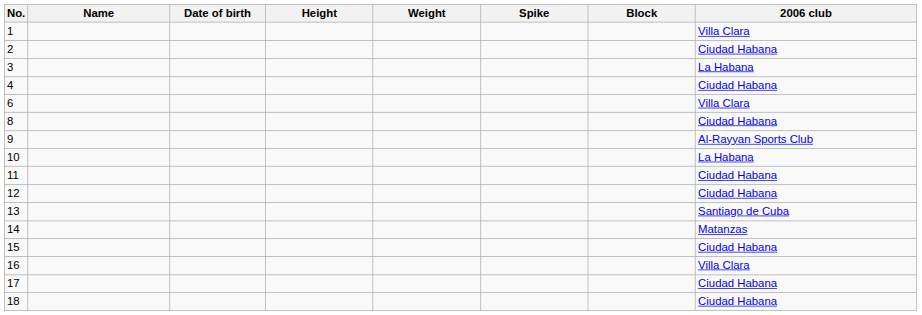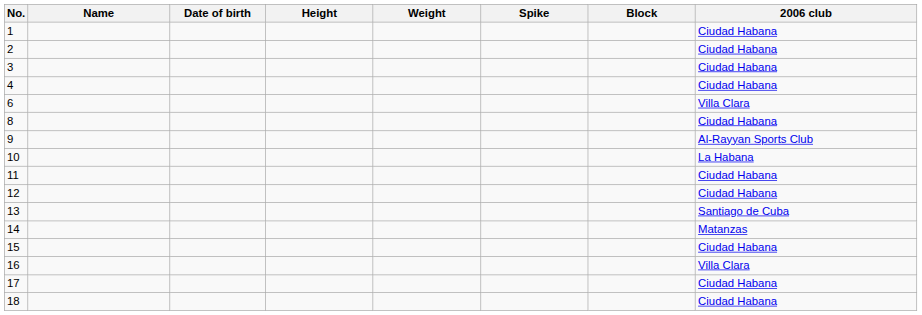 <table class="wikitable sortable" style=font-size:100%; text-align:center;>
 <tr>
 <th>No.</th>
 <th style=width:12em>Name</th>
 <th style=width:8em>Date of birth</th>
 <th style=width:9em>Height</th>
 <th style=width:9em>Weight</th>
 <th style=width:9em>Spike</th>
 <th style=width:9em>Block</th>
 <th style=width:19em>2006 club</th>
 </tr>
 <tr>
 <td>1</td>
 <td align=left></td>
 <td align=right></td>
 <td></td>
 <td></td>
 <td></td>
 <td></td>
-<td align=left><a href='#'>Villa Clara</a></td>
+<td align=left><a href='#'>Ciudad Habana</a></td>
 </tr>
 <tr>
 <td>2</td>
 <td align=left></td>
 <td align=right></td>
 <td></td>
 <td></td>
 <td></td>
 <td></td>
 <td align=left><a href='#'>Ciudad Habana</a></td>
 </tr>
 <tr>
 <td>3</td>
 <td align=left></td>
 <td align=right></td>
 <td></td>
 <td></td>
 <td></td>
 <td></td>
-<td align=left><a href='#'>La Habana</a></td>
+<td align=left><a href='#'>Ciudad Habana</a></td>
 </tr>
 <tr>
 <td>4</td>
 <td align=left></td>
 <td align=right></td>
 <td></td>
 <td></td>
 <td></td>
 <td></td>
 <td align=left><a href='#'>Ciudad Habana</a></td>
 </tr>
 <tr>
 <td>6</td>
 <td align=left></td>
 <td align=right></td>
 <td></td>
 <td></td>
 <td></td>
 <td></td>
 <td align=left><a href='#'>Villa Clara</a></td>
 </tr>
 <tr>
 <td>8</td>
 <td align=left></td>
 <td align=right></td>
 <td></td>
 <td></td>
 <td></td>
 <td></td>
 <td align=left><a href='#'>Ciudad Habana</a></td>
 </tr>
 <tr>
 <td>9</td>
 <td align=left></td>
 <td align=right></td>
 <td></td>
 <td></td>
 <td></td>
 <td></td>
 <td align=left><a href='#'>Al-Rayyan Sports Club</a></td>
 </tr>
 <tr>
 <td>10</td>
 <td align=left></td>
 <td align=right></td>
 <td></td>
 <td></td>
 <td></td>
 <td></td>
 <td align=left><a href='#'>La Habana</a></td>
 </tr>
 <tr>
 <td>11</td>
 <td align=left></td>
 <td align=right></td>
 <td></td>
 <td></td>
 <td></td>
 <td></td>
 <td align=left><a href='#'>Ciudad Habana</a></td>
 </tr>
 <tr>
 <td>12</td>
 <td align=left></td>
 <td align=right></td>
 <td></td>
 <td></td>
 <td></td>
 <td></td>
 <td align=left><a href='#'>Ciudad Habana</a></td>
 </tr>
 <tr>
 <td>13</td>
 <td align=left></td>
 <td align=right></td>
 <td></td>
 <td></td>
 <td></td>
 <td></td>
 <td align=left><a href='#'>Santiago de Cuba</a></td>
 </tr>
 <tr>
 <td>14</td>
 <td align=left></td>
 <td align=right></td>
 <td></td>
 <td></td>
 <td></td>
 <td></td>
 <td align=left><a href='#'>Matanzas</a></td>
 </tr>
 <tr>
 <td>15</td>
 <td align=left></td>
 <td align=right></td>
 <td></td>
 <td></td>
 <td></td>
 <td></td>
 <td align=left><a href='#'>Ciudad Habana</a></td>
 </tr>
 <tr>
 <td>16</td>
 <td align=left></td>
 <td align=right></td>
 <td></td>
 <td></td>
 <td></td>
 <td></td>
 <td align=left><a href='#'>Villa Clara</a></td>
 </tr>
 <tr>
 <td>17</td>
 <td align=left></td>
 <td align=right></td>
 <td></td>
 <td></td>
 <td></td>
 <td></td>
 <td align=left><a href='#'>Ciudad Habana</a></td>
 </tr>
 <tr>
 <td>18</td>
 <td align=left></td>
 <td align=right></td>
 <td></td>
 <td></td>
 <td></td>
 <td></td>
 <td align=left><a href='#'>Ciudad Habana</a></td>
 </tr>
 </table>
